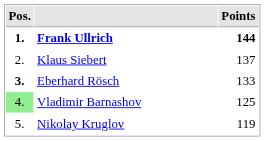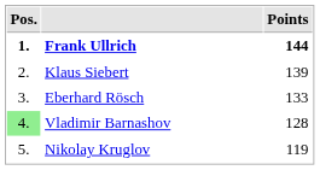 <table cellspacing="1" cellpadding="3" style="border:1px solid #AAAAAA;font-size:90%">
 <tr bgcolor="#E4E4E4">
 <th style="border-bottom:1px solid #AAAAAA" width=10>Pos.</th>
 <th style="border-bottom:1px solid #AAAAAA" width=200></th>
 <th style="border-bottom:1px solid #AAAAAA" width=20>Points</th>
 </tr>
 <tr>
 <td align="center"><strong>1.</strong></td>
 <td> <strong><a href='#'>Frank Ullrich</a></strong></td>
 <td align="right"><strong>144</strong></td>
 </tr>
 <tr>
 <td align="center">2.</td>
 <td> <a href='#'>Klaus Siebert</a></td>
-<td align="right">137</td>
+<td align="right">139</td>
 </tr>
 <tr>
-<td align="center"><strong>3.</strong></td>
+<td align="center">3.</td>
 <td> <a href='#'>Eberhard Rösch</a></td>
 <td align="right">133</td>
 </tr>
 <tr>
 <td align="center" style="background: lightgreen;">4.</td>
 <td> <a href='#'>Vladimir Barnashov</a></td>
-<td align="right">125</td>
+<td align="right">128</td>
 </tr>
 <tr>
 <td align="center">5.</td>
 <td> <a href='#'>Nikolay Kruglov</a></td>
 <td align="right">119</td>
 </tr>
 <tr>
 </tr>
 </table>
